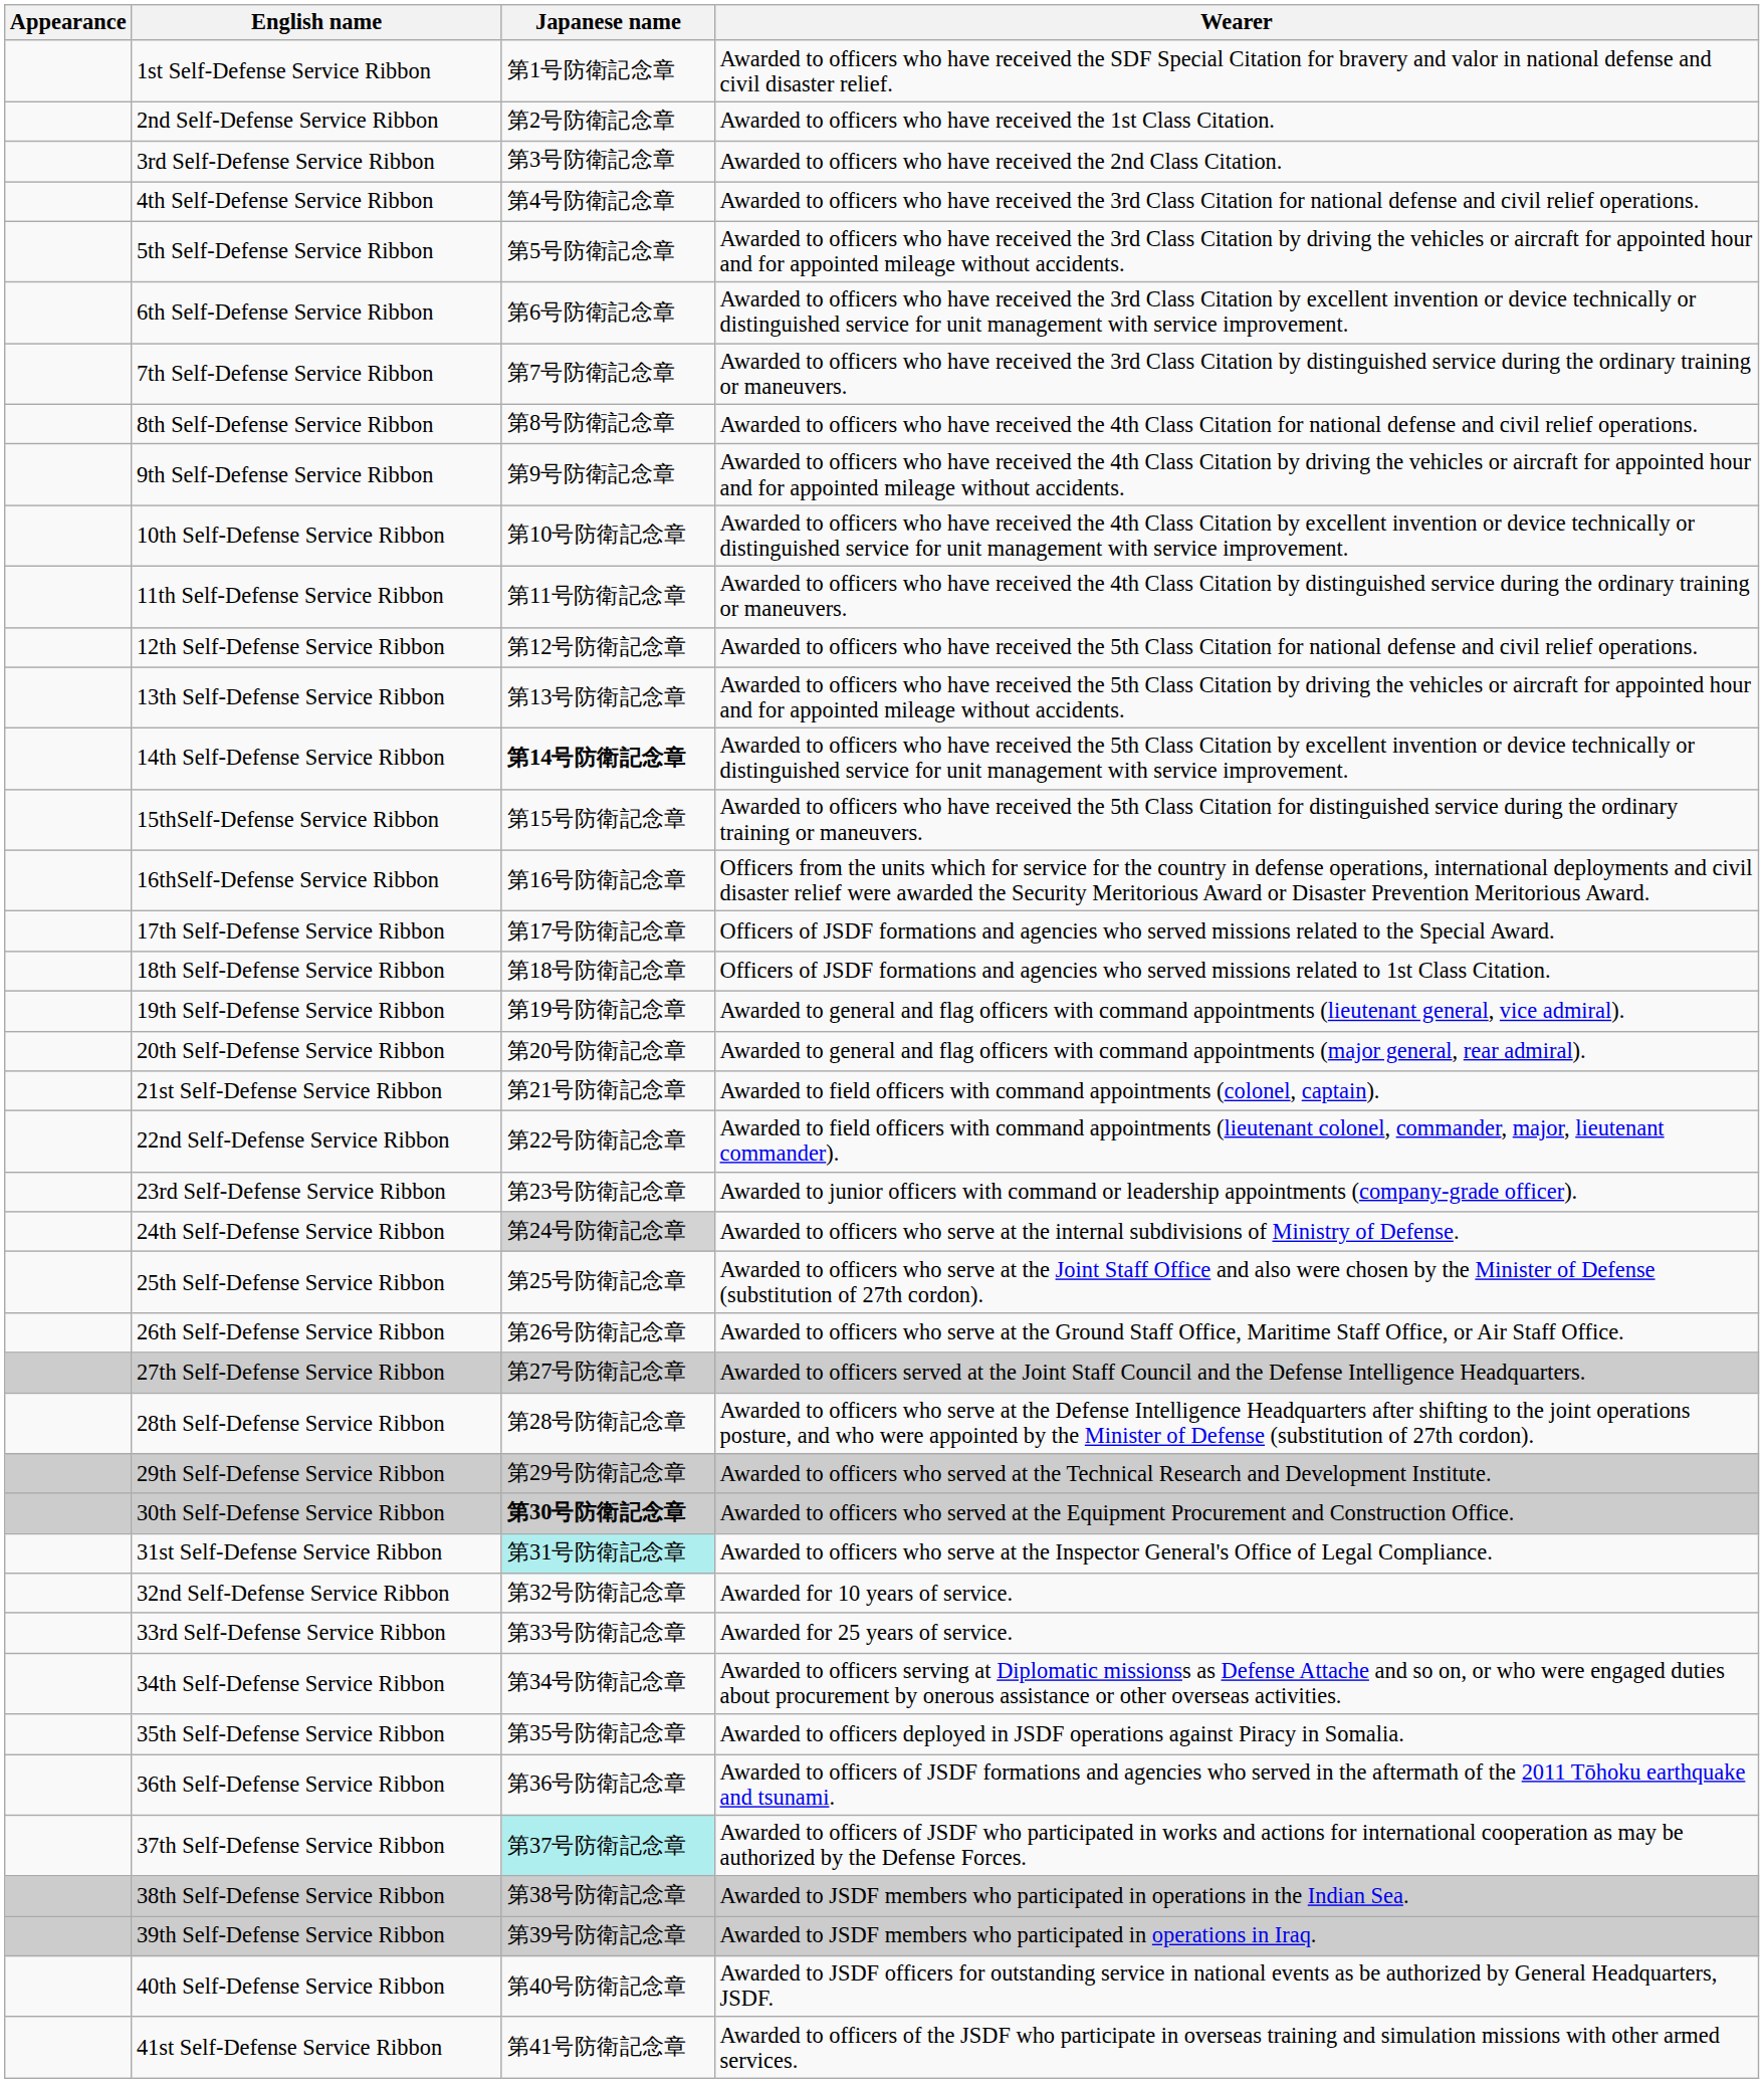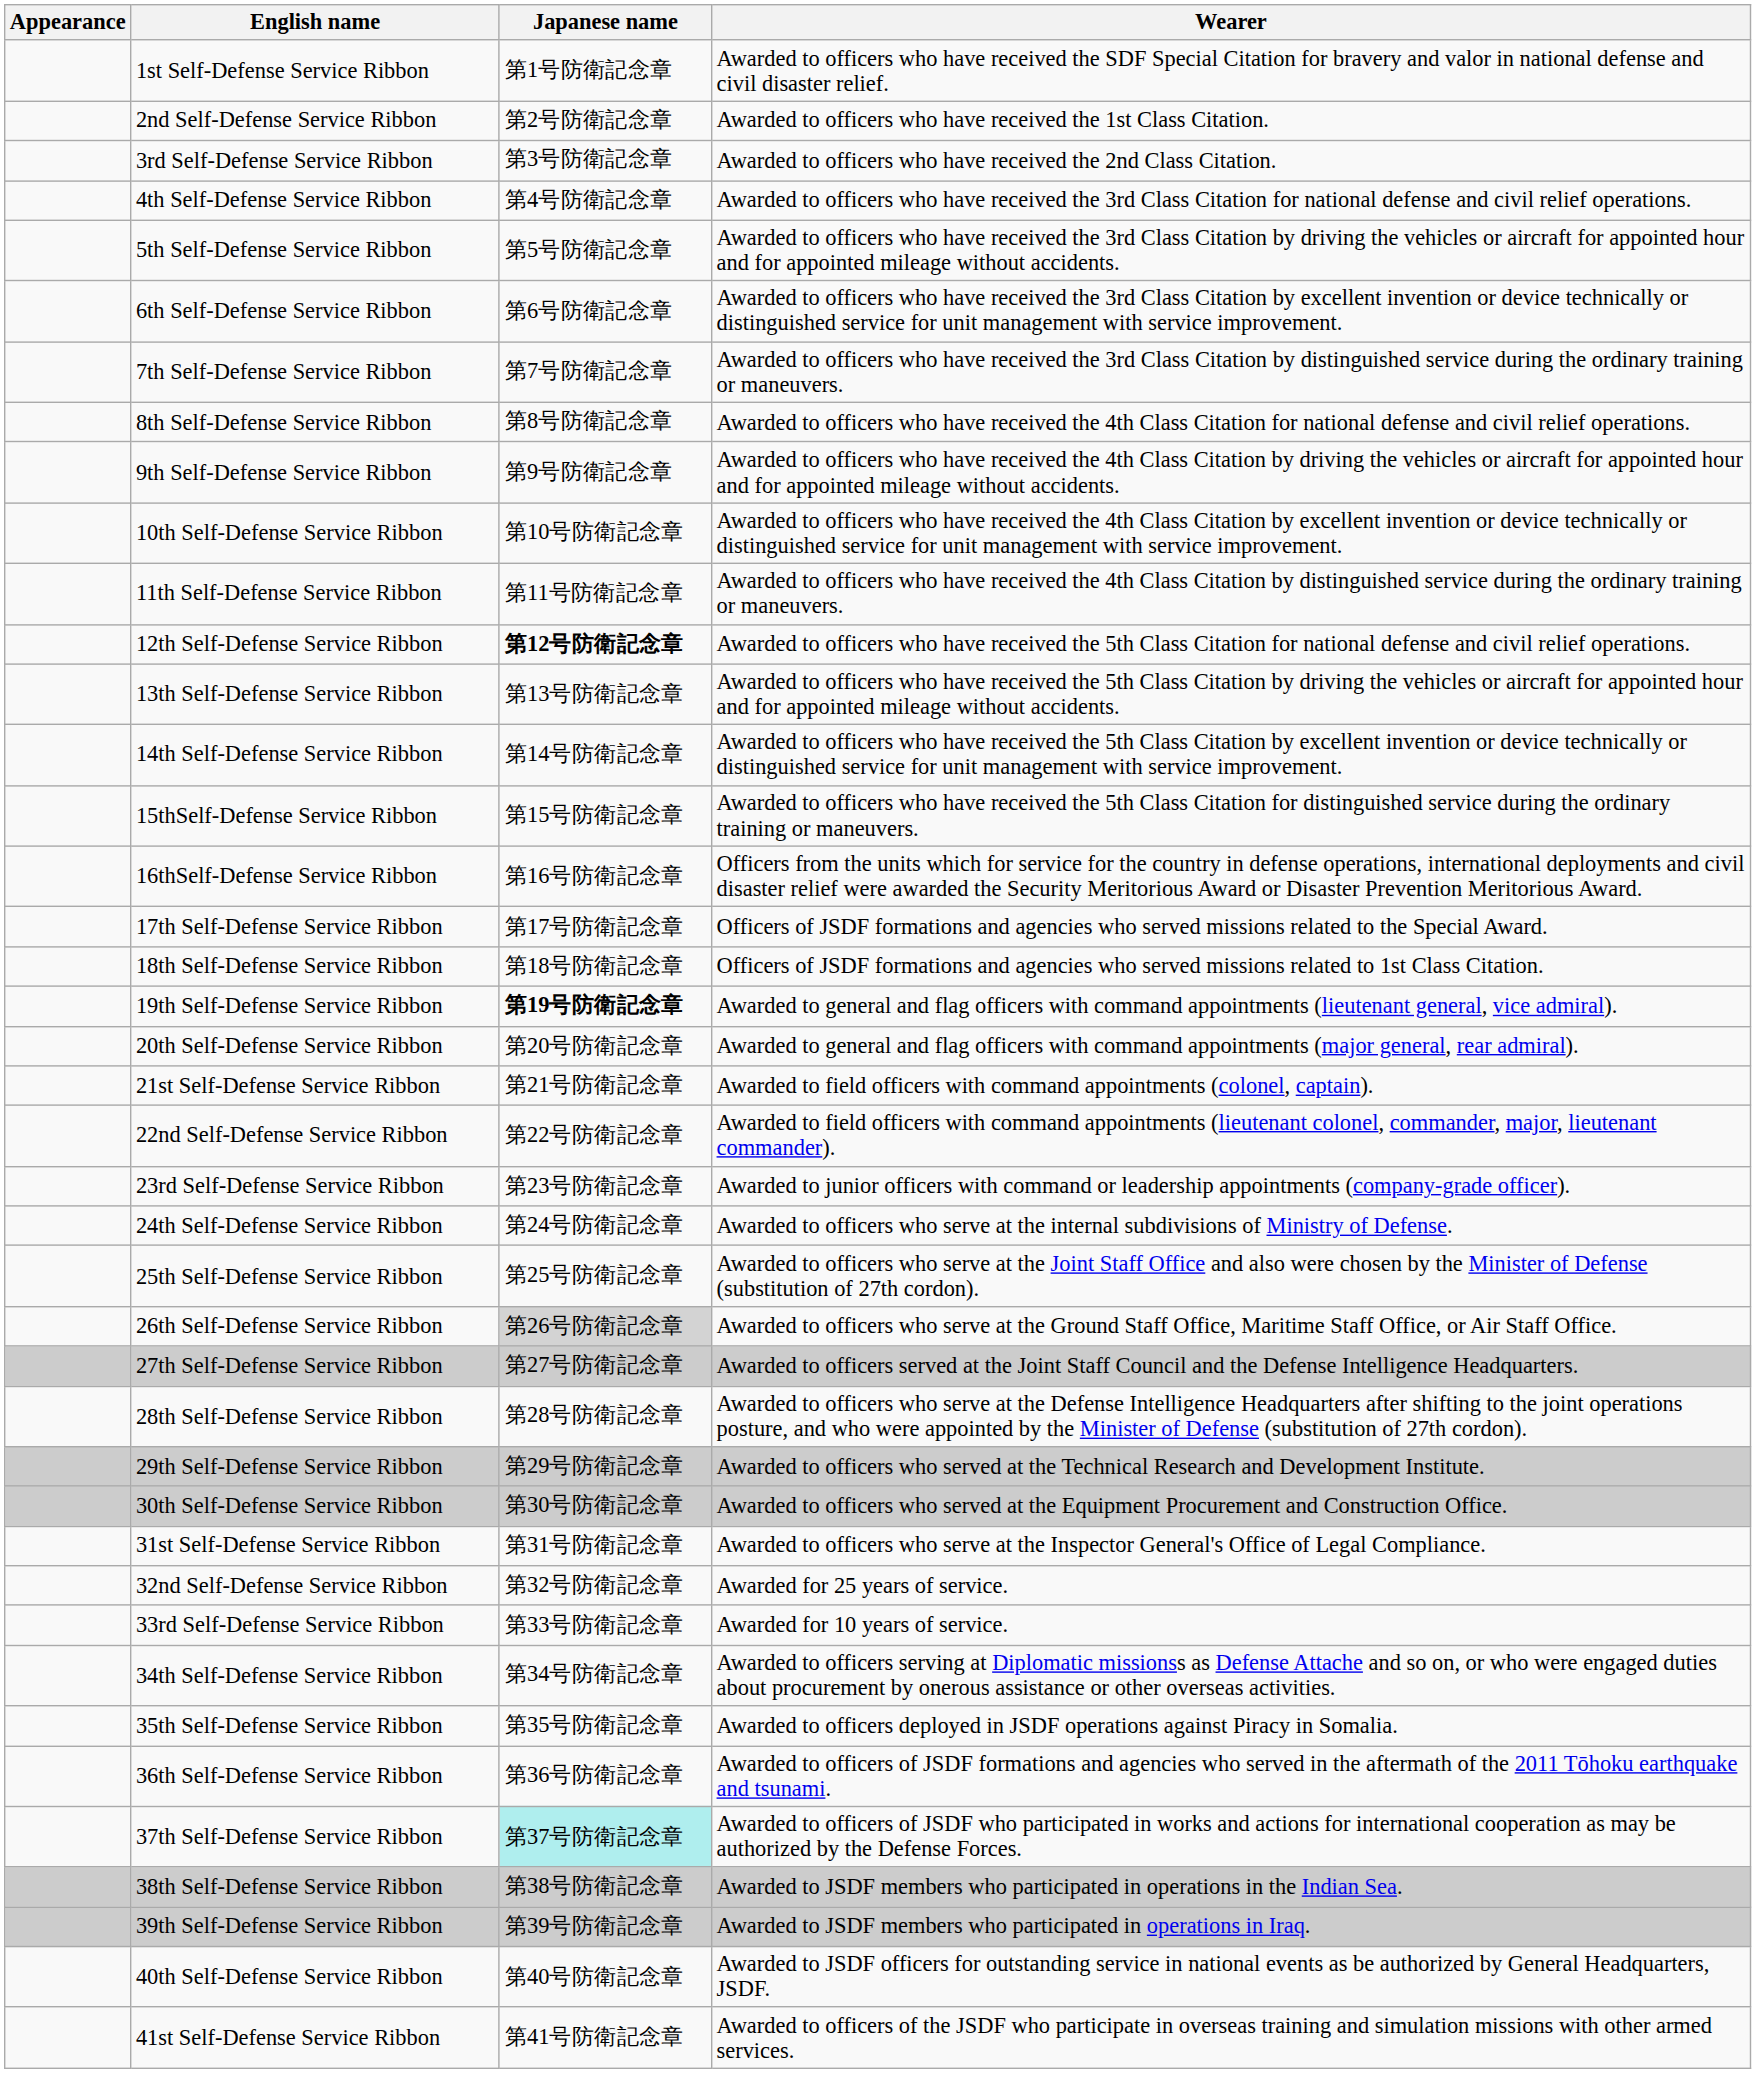 <table class="wikitable" border="1">
 <tr>
 <th>Appearance</th>
 <th style="width:16.0em">English name</th>
 <th style="width:9.0em">Japanese name</th>
 <th>Wearer</th>
 </tr>
 <tr>
 <td></td>
 <td>1st Self-Defense Service Ribbon</td>
 <td>第1号防衛記念章</td>
 <td>Awarded to officers who have received the SDF Special Citation for bravery and valor in national defense and civil disaster relief.</td>
 </tr>
 <tr>
 <td></td>
 <td>2nd Self-Defense Service Ribbon</td>
 <td>第2号防衛記念章</td>
 <td>Awarded to officers who have received the 1st Class Citation.</td>
 </tr>
 <tr>
 <td></td>
 <td>3rd Self-Defense Service Ribbon</td>
 <td>第3号防衛記念章</td>
 <td>Awarded to officers who have received the 2nd Class Citation.</td>
 </tr>
 <tr>
 <td></td>
 <td>4th Self-Defense Service Ribbon</td>
 <td>第4号防衛記念章</td>
 <td>Awarded to officers who have received the 3rd Class Citation for national defense and civil relief operations.</td>
 </tr>
 <tr>
 <td></td>
 <td>5th Self-Defense Service Ribbon</td>
 <td>第5号防衛記念章</td>
 <td>Awarded to officers who have received the 3rd Class Citation by driving the vehicles or aircraft for appointed hour and for appointed mileage without accidents.</td>
 </tr>
 <tr>
 <td></td>
 <td>6th Self-Defense Service Ribbon</td>
 <td>第6号防衛記念章</td>
 <td>Awarded to officers who have received the 3rd Class Citation by excellent invention or device technically or distinguished service for unit management with service improvement.</td>
 </tr>
 <tr>
 <td></td>
 <td>7th Self-Defense Service Ribbon</td>
 <td>第7号防衛記念章</td>
 <td>Awarded to officers who have received the 3rd Class Citation by distinguished service during the ordinary training or maneuvers.</td>
 </tr>
 <tr>
 <td></td>
 <td>8th Self-Defense Service Ribbon</td>
 <td>第8号防衛記念章</td>
 <td>Awarded to officers who have received the 4th Class Citation for national defense and civil relief operations.</td>
 </tr>
 <tr>
 <td></td>
 <td>9th Self-Defense Service Ribbon</td>
 <td>第9号防衛記念章</td>
 <td>Awarded to officers who have received the 4th Class Citation by driving the vehicles or aircraft for appointed hour and for appointed mileage without accidents.</td>
 </tr>
 <tr>
 <td></td>
 <td>10th Self-Defense Service Ribbon</td>
 <td>第10号防衛記念章</td>
 <td>Awarded to officers who have received the 4th Class Citation by excellent invention or device technically or distinguished service for unit management with service improvement.</td>
 </tr>
 <tr>
 <td></td>
 <td>11th Self-Defense Service Ribbon</td>
 <td>第11号防衛記念章</td>
 <td>Awarded to officers who have received the 4th Class Citation by distinguished service during the ordinary training or maneuvers.</td>
 </tr>
 <tr>
 <td></td>
 <td>12th Self-Defense Service Ribbon</td>
-<td>第12号防衛記念章</td>
+<td><strong>第12号防衛記念章</strong></td>
 <td>Awarded to officers who have received the 5th Class Citation for national defense and civil relief operations.</td>
 </tr>
 <tr>
 <td></td>
 <td>13th Self-Defense Service Ribbon</td>
 <td>第13号防衛記念章</td>
 <td>Awarded to officers who have received the 5th Class Citation by driving the vehicles or aircraft for appointed hour and for appointed mileage without accidents.</td>
 </tr>
 <tr>
 <td></td>
 <td>14th Self-Defense Service Ribbon</td>
-<td><strong>第14号防衛記念章</strong></td>
+<td>第14号防衛記念章</td>
 <td>Awarded to officers who have received the 5th Class Citation by excellent invention or device technically or distinguished service for unit management with service improvement.</td>
 </tr>
 <tr>
 <td></td>
 <td>15thSelf-Defense Service Ribbon</td>
 <td>第15号防衛記念章</td>
 <td>Awarded to officers who have received the 5th Class Citation for distinguished service during the ordinary training or maneuvers.</td>
 </tr>
 <tr>
 <td></td>
 <td>16thSelf-Defense Service Ribbon</td>
 <td>第16号防衛記念章</td>
 <td>Officers from the units which for service for the country in defense operations, international deployments and civil disaster relief were awarded the Security Meritorious Award or Disaster Prevention Meritorious Award.</td>
 </tr>
 <tr>
 <td></td>
 <td>17th Self-Defense Service Ribbon</td>
 <td>第17号防衛記念章</td>
 <td>Officers of JSDF formations and agencies who served missions related to the Special Award.</td>
 </tr>
 <tr>
 <td></td>
 <td>18th Self-Defense Service Ribbon</td>
 <td>第18号防衛記念章</td>
 <td>Officers of JSDF formations and agencies who served missions related to 1st Class Citation.</td>
 </tr>
 <tr>
 <td></td>
 <td>19th Self-Defense Service Ribbon</td>
-<td>第19号防衛記念章</td>
+<td><strong>第19号防衛記念章</strong></td>
 <td>Awarded to general and flag officers with command appointments (<a href='#'>lieutenant general</a>, <a href='#'>vice admiral</a>).</td>
 </tr>
 <tr>
 <td></td>
 <td>20th Self-Defense Service Ribbon</td>
 <td>第20号防衛記念章</td>
 <td>Awarded to general and flag officers with command appointments (<a href='#'>major general</a>, <a href='#'>rear admiral</a>).</td>
 </tr>
 <tr>
 <td></td>
 <td>21st Self-Defense Service Ribbon</td>
 <td>第21号防衛記念章</td>
 <td>Awarded to field officers with command appointments (<a href='#'>colonel</a>, <a href='#'>captain</a>).</td>
 </tr>
 <tr>
 <td></td>
 <td>22nd Self-Defense Service Ribbon</td>
 <td>第22号防衛記念章</td>
 <td>Awarded to field officers with command appointments  (<a href='#'>lieutenant colonel</a>, <a href='#'>commander</a>, <a href='#'>major</a>, <a href='#'>lieutenant commander</a>).</td>
 </tr>
 <tr>
 <td></td>
 <td>23rd Self-Defense Service Ribbon</td>
 <td>第23号防衛記念章</td>
 <td>Awarded to junior officers with command or leadership appointments (<a href='#'>company-grade officer</a>).</td>
 </tr>
 <tr>
 <td></td>
 <td>24th Self-Defense Service Ribbon</td>
-<td style="background: lightgrey;">第24号防衛記念章</td>
+<td>第24号防衛記念章</td>
 <td>Awarded to officers who serve at the internal subdivisions of <a href='#'>Ministry of Defense</a>.</td>
 </tr>
 <tr>
 <td></td>
 <td>25th Self-Defense Service Ribbon</td>
 <td>第25号防衛記念章</td>
 <td>Awarded to officers who serve at the <a href='#'>Joint Staff Office</a> and also were chosen by the <a href='#'>Minister of Defense</a> (substitution of 27th cordon).</td>
 </tr>
 <tr>
 <td></td>
 <td>26th Self-Defense Service Ribbon</td>
-<td>第26号防衛記念章</td>
+<td style="background: lightgrey;">第26号防衛記念章</td>
 <td>Awarded to officers who serve at the Ground Staff Office, Maritime Staff Office, or Air Staff Office.</td>
 </tr>
 <tr style="background:#ccc" |>
 <td></td>
 <td>27th Self-Defense Service Ribbon</td>
 <td>第27号防衛記念章</td>
 <td>Awarded to officers served at the Joint Staff Council and the Defense Intelligence Headquarters.</td>
 </tr>
 <tr>
 <td></td>
 <td>28th Self-Defense Service Ribbon</td>
 <td>第28号防衛記念章</td>
 <td>Awarded to officers who serve at the Defense Intelligence Headquarters after shifting to the joint operations posture, and who were appointed by the <a href='#'>Minister of Defense</a> (substitution of 27th cordon).</td>
 </tr>
 <tr style="background:#ccc" |>
 <td></td>
 <td>29th Self-Defense Service Ribbon</td>
 <td>第29号防衛記念章</td>
 <td>Awarded to officers who served at the Technical Research and Development Institute.</td>
 </tr>
 <tr style="background:#ccc" |>
 <td></td>
 <td>30th Self-Defense Service Ribbon</td>
-<td><strong>第30号防衛記念章</strong></td>
+<td>第30号防衛記念章</td>
 <td>Awarded to officers who served at the Equipment Procurement and Construction Office.</td>
 </tr>
 <tr>
 <td></td>
 <td>31st Self-Defense Service Ribbon</td>
-<td style="background: paleturquoise;">第31号防衛記念章</td>
+<td>第31号防衛記念章</td>
 <td>Awarded to officers who serve at the Inspector General's Office of Legal Compliance.</td>
 </tr>
 <tr>
 <td></td>
 <td>32nd Self-Defense Service Ribbon</td>
 <td>第32号防衛記念章</td>
-<td>Awarded for 10 years of service.</td>
+<td>Awarded for 25 years of service.</td>
 </tr>
 <tr>
 <td></td>
 <td>33rd Self-Defense Service Ribbon</td>
 <td>第33号防衛記念章</td>
-<td>Awarded for 25 years of service.</td>
+<td>Awarded for 10 years of service.</td>
 </tr>
 <tr>
 <td></td>
 <td>34th Self-Defense Service Ribbon</td>
 <td>第34号防衛記念章</td>
 <td>Awarded to officers serving at <a href='#'>Diplomatic missions</a>s as <a href='#'>Defense Attache</a> and so on, or who were engaged duties about procurement by onerous assistance or other overseas activities.</td>
 </tr>
 <tr>
 <td></td>
 <td>35th Self-Defense Service Ribbon</td>
 <td>第35号防衛記念章</td>
 <td>Awarded to officers deployed in JSDF operations against Piracy in Somalia.</td>
 </tr>
 <tr>
 <td></td>
 <td>36th Self-Defense  Service Ribbon</td>
 <td>第36号防衛記念章</td>
 <td>Awarded to officers of JSDF formations and agencies who served in the aftermath of the <a href='#'>2011 Tōhoku earthquake and tsunami</a>.</td>
 </tr>
 <tr>
 <td></td>
 <td>37th Self-Defense  Service Ribbon</td>
 <td style="background: paleturquoise;">第37号防衛記念章</td>
 <td>Awarded to officers of JSDF who participated in works and actions for international cooperation as may be authorized by the Defense Forces.</td>
 </tr>
 <tr style="background:#ccc" |>
 <td></td>
 <td>38th Self-Defense  Service Ribbon</td>
 <td>第38号防衛記念章</td>
 <td>Awarded to JSDF members who participated in operations in the <a href='#'>Indian Sea</a>.</td>
 </tr>
 <tr style="background:#ccc" |>
 <td></td>
 <td>39th Self-Defense  Service Ribbon</td>
 <td>第39号防衛記念章</td>
 <td>Awarded to JSDF members who participated in <a href='#'>operations in Iraq</a>.</td>
 </tr>
 <tr>
 <td></td>
 <td>40th Self-Defense  Service Ribbon</td>
 <td>第40号防衛記念章</td>
 <td>Awarded to JSDF officers for outstanding service in national events as be authorized by General Headquarters, JSDF.</td>
 </tr>
 <tr>
 <td></td>
 <td>41st Self-Defense Service Ribbon</td>
 <td>第41号防衛記念章</td>
 <td>Awarded to officers of the JSDF who participate in overseas training and simulation missions with other armed services.</td>
 </tr>
 </table>
